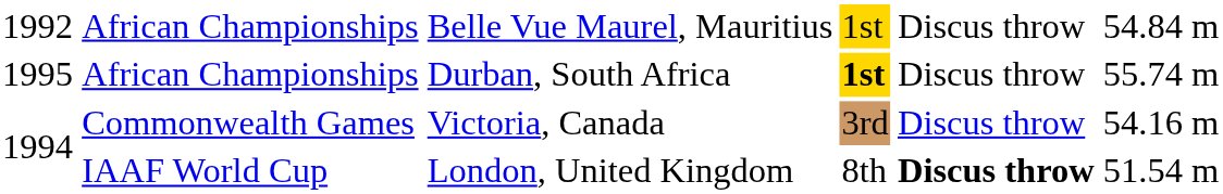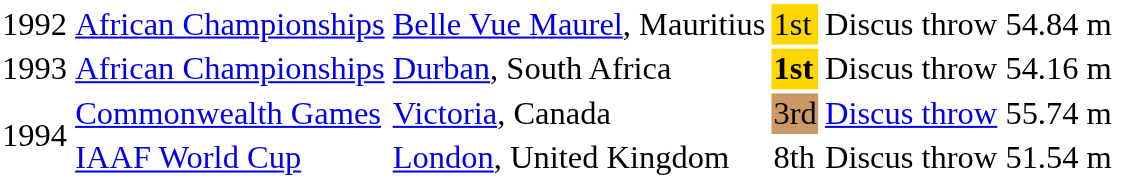 <table>
 <tr>
 <td>1992</td>
 <td><a href='#'>African Championships</a></td>
 <td><a href='#'>Belle Vue Maurel</a>, Mauritius</td>
 <td bgcolor=gold>1st</td>
 <td>Discus throw</td>
 <td>54.84 m </td>
 </tr>
 <tr>
-<td>1995</td>
+<td>1993</td>
 <td><a href='#'>African Championships</a></td>
 <td><a href='#'>Durban</a>, South Africa</td>
 <td bgcolor=gold><strong>1st</strong></td>
 <td>Discus throw</td>
-<td>55.74 m</td>
+<td>54.16 m</td>
 </tr>
 <tr>
 <td rowspan=2>1994</td>
 <td><a href='#'>Commonwealth Games</a></td>
 <td><a href='#'>Victoria</a>, Canada</td>
 <td bgcolor=cc9966>3rd</td>
 <td><a href='#'>Discus throw</a></td>
-<td>54.16 m</td>
+<td>55.74 m</td>
 </tr>
 <tr>
 <td><a href='#'>IAAF World Cup</a></td>
 <td><a href='#'>London</a>, United Kingdom</td>
 <td>8th</td>
-<td><strong>Discus throw</strong></td>
+<td>Discus throw</td>
 <td>51.54 m</td>
 </tr>
 </table>
